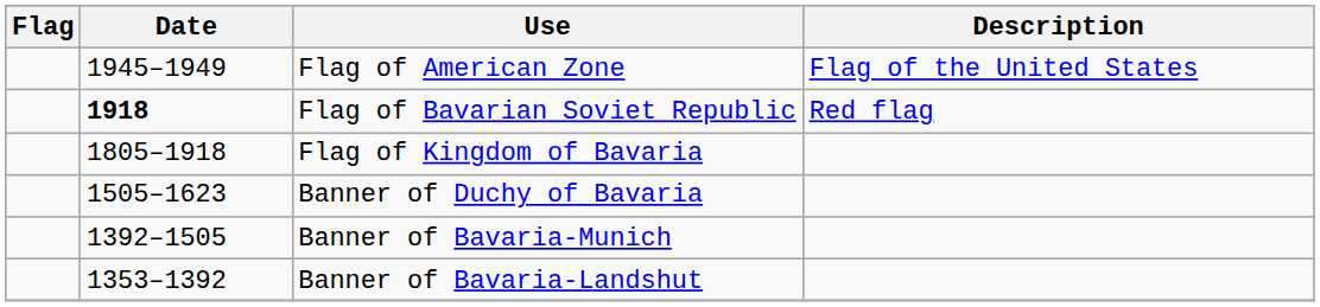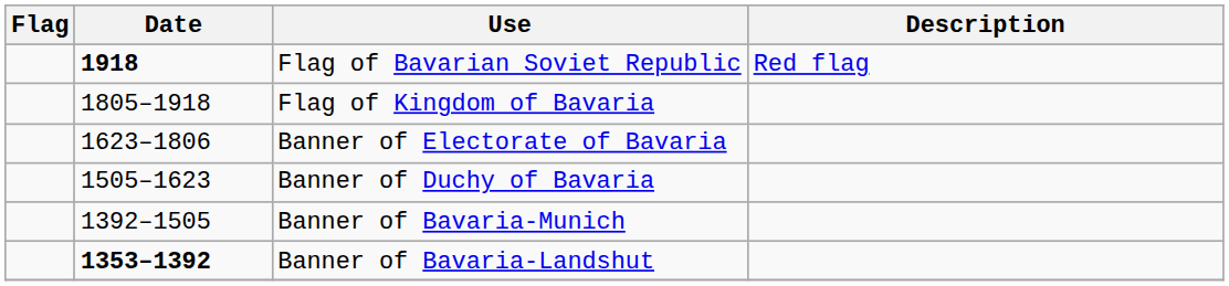 <table class="wikitable">
 <tr>
 <th>Flag</th>
 <th style="width:100px">Date</th>
 <th style="width:250px">Use</th>
 <th style="width:250px">Description</th>
-</tr>
-<tr>
-<td></td>
-<td>1945–1949</td>
-<td>Flag of <a href='#'>American Zone</a></td>
-<td><a href='#'>Flag of the United States</a></td>
 </tr>
 <tr>
 <td></td>
 <td><strong>1918</strong></td>
 <td>Flag of <a href='#'>Bavarian Soviet Republic</a></td>
 <td><a href='#'>Red flag</a></td>
 </tr>
 <tr>
 <td></td>
 <td>1805–1918</td>
 <td>Flag of <a href='#'>Kingdom of Bavaria</a></td>
+<td></td>
+</tr>
+<tr>
+<td></td>
+<td>1623–1806</td>
+<td>Banner of <a href='#'>Electorate of Bavaria</a></td>
 <td></td>
 </tr>
 <tr>
 <td></td>
 <td>1505–1623</td>
 <td>Banner of <a href='#'>Duchy of Bavaria</a></td>
 <td></td>
 </tr>
 <tr>
 <td></td>
 <td>1392–1505</td>
 <td>Banner of <a href='#'>Bavaria-Munich</a></td>
 <td></td>
 </tr>
 <tr>
 <td></td>
-<td>1353–1392</td>
+<td><strong>1353–1392</strong></td>
 <td>Banner of <a href='#'>Bavaria-Landshut</a></td>
 <td></td>
 </tr>
 <tr>
 </tr>
 </table>
